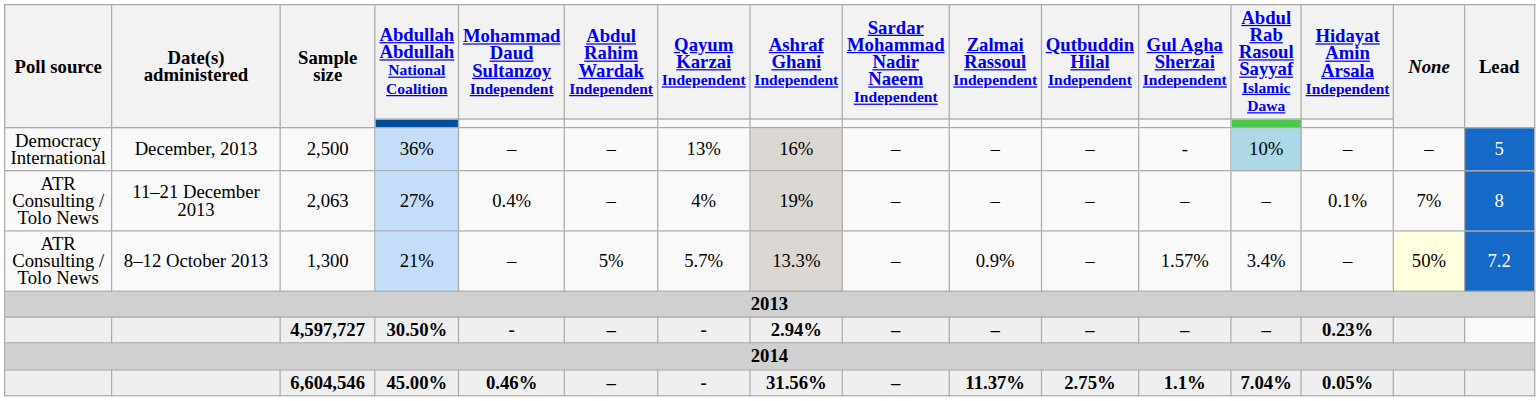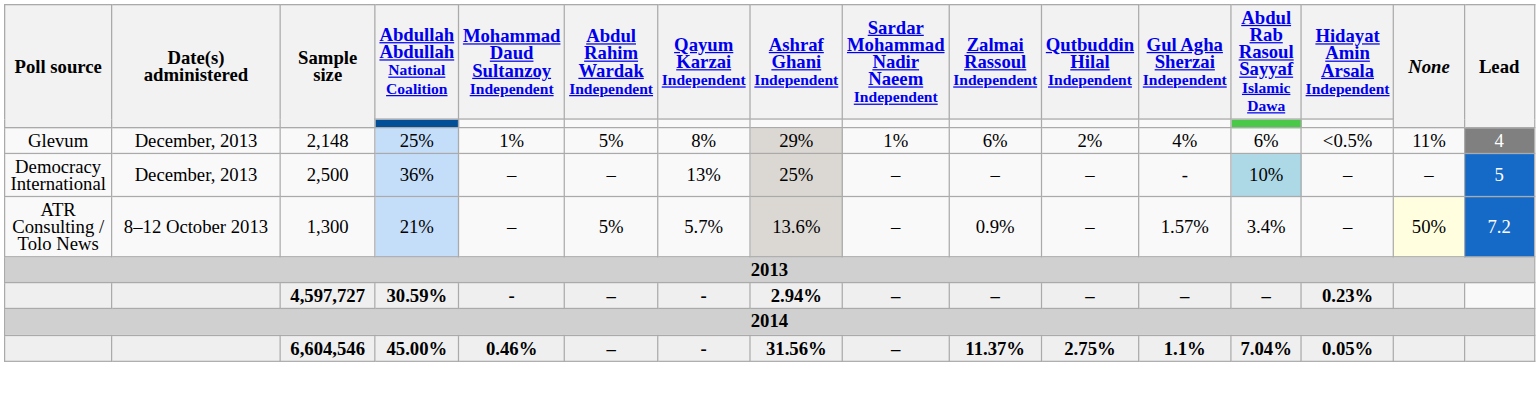 <table class="wikitable" style="text-align:center;font-size:95%;line-height:14px;">
 <tr style="background:lightgrey;">
 <th rowspan="2" style="width:80px;">Poll source</th>
 <th rowspan="2" style="width:130px;">Date(s) administered</th>
 <th rowspan="2" style="width:70px;">Sample size</th>
 <th style="width:50px;"><a href='#'>Abdullah Abdullah</a><br><small><a href='#'>National Coalition</a></small></th>
 <th style="width:50px;"><a href='#'>Mohammad Daud Sultanzoy</a><br><small><a href='#'>Independent</a></small></th>
 <th style="width:50px;"><a href='#'>Abdul Rahim Wardak</a><br><small><a href='#'>Independent</a></small></th>
 <th style="width:50px;"><a href='#'>Qayum Karzai</a><br><small><a href='#'>Independent</a></small></th>
 <th style="width:50px;"><a href='#'>Ashraf Ghani</a><br><small><a href='#'>Independent</a></small></th>
 <th style="width:50px;"><a href='#'>Sardar Mohammad Nadir Naeem</a><br><small><a href='#'>Independent</a></small></th>
 <th style="width:50px;"><a href='#'>Zalmai Rassoul</a><br><small><a href='#'>Independent</a></small></th>
 <th style="width:50px;"><a href='#'>Qutbuddin Hilal</a><br><small><a href='#'>Independent</a></small></th>
 <th style="width:50px;"><a href='#'>Gul Agha Sherzai</a><br><small><a href='#'>Independent</a></small></th>
 <th style="width:50px;"><a href='#'>Abdul Rab Rasoul Sayyaf</a><br><small><a href='#'>Islamic Dawa</a></small></th>
 <th style="width:50px;"><a href='#'>Hidayat Amin Arsala</a><br><small><a href='#'>Independent</a></small></th>
 <th rowspan="2" style="width:50px;"><em>None</em></th>
 <th rowspan="2" style="width:50px;"><strong>Lead</strong></th>
 </tr>
 <tr>
 <td style="background:#034f97;"></td>
 <td bgcolor=></td>
 <td bgcolor=></td>
 <td bgcolor=></td>
 <td bgcolor=></td>
 <td bgcolor=></td>
 <td bgcolor=></td>
 <td bgcolor=></td>
 <td bgcolor=></td>
 <td style="background:#4ac948;"></td>
 <td bgcolor=></td>
 </tr>
 <tr>
+<td>Glevum</td>
+<td>December, 2013</td>
+<td>2,148</td>
+<td style="background:#C4DDF9">25%</td>
+<td>1%</td>
+<td>5%</td>
+<td>8%</td>
+<td style="background:#DBD7D2">29%</td>
+<td>1%</td>
+<td>6%</td>
+<td>2%</td>
+<td>4%</td>
+<td>6%</td>
+<td><0.5%</td>
+<td>11%</td>
+<td style="background:gray; color:white;">4</td>
+</tr>
+<tr>
 <td>Democracy International</td>
 <td>December, 2013</td>
 <td>2,500</td>
 <td style="background:#C4DDF9">36%</td>
 <td>–</td>
 <td>–</td>
 <td>13%</td>
-<td style="background:#DBD7D2">16%</td>
+<td style="background:#DBD7D2">25%</td>
 <td>–</td>
 <td>–</td>
 <td>–</td>
 <td>-</td>
 <td style="background: lightblue;">10%</td>
 <td>–</td>
 <td>–</td>
 <td style="background:#1569C7; color:white;">5</td>
 </tr>
 <tr>
 <td>ATR Consulting / Tolo News </td>
-<td>11–21 December 2013</td>
-<td>2,063</td>
-<td style="background:#C4DDF9">27%</td>
-<td>0.4%</td>
-<td>–</td>
-<td>4%</td>
-<td style="background:#DBD7D2">19%</td>
-<td>–</td>
-<td>–</td>
-<td>–</td>
-<td>–</td>
-<td>–</td>
-<td>0.1%</td>
-<td>7%</td>
-<td style="background:#1569C7; color:white;">8</td>
-</tr>
-<tr>
-<td>ATR Consulting / Tolo News </td>
 <td>8–12 October 2013</td>
 <td>1,300</td>
 <td style="background:#C4DDF9">21%</td>
 <td>–</td>
 <td>5%</td>
 <td>5.7%</td>
-<td style="background:#DBD7D2">13.3%</td>
+<td style="background:#DBD7D2">13.6%</td>
 <td>–</td>
 <td>0.9%</td>
 <td>–</td>
 <td>1.57%</td>
 <td>3.4%</td>
 <td>–</td>
 <td style="background: lightyellow;">50%</td>
 <td style="background:#1569C7; color:white;">7.2</td>
 </tr>
 <tr>
 <td colspan="16" style="background:#D0D0D0; color:black"><strong>2013</strong></td>
 </tr>
 <tr style="background:#EFEFEF; font-weight:bold;">
 <td></td>
 <td></td>
 <td>4,597,727</td>
-<td>30.50%</td>
+<td>30.59%</td>
 <td>-</td>
 <td>–</td>
 <td>-</td>
 <td>2.94%</td>
 <td>–</td>
 <td>–</td>
 <td>–</td>
 <td>–</td>
 <td>–</td>
 <td>0.23%</td>
 <td></td>
 </tr>
 <tr>
 <td colspan="16" style="background:#D0D0D0; color:black"><strong>2014</strong></td>
 </tr>
 <tr style="background:#EFEFEF; font-weight:bold;">
 <td></td>
 <td></td>
 <td>6,604,546</td>
 <td>45.00%</td>
 <td>0.46%</td>
 <td>–</td>
 <td>-</td>
 <td>31.56%</td>
 <td>–</td>
 <td>11.37%</td>
 <td>2.75%</td>
 <td>1.1%</td>
 <td>7.04%</td>
 <td>0.05%</td>
 <td></td>
 <td></td>
 </tr>
 </table>
